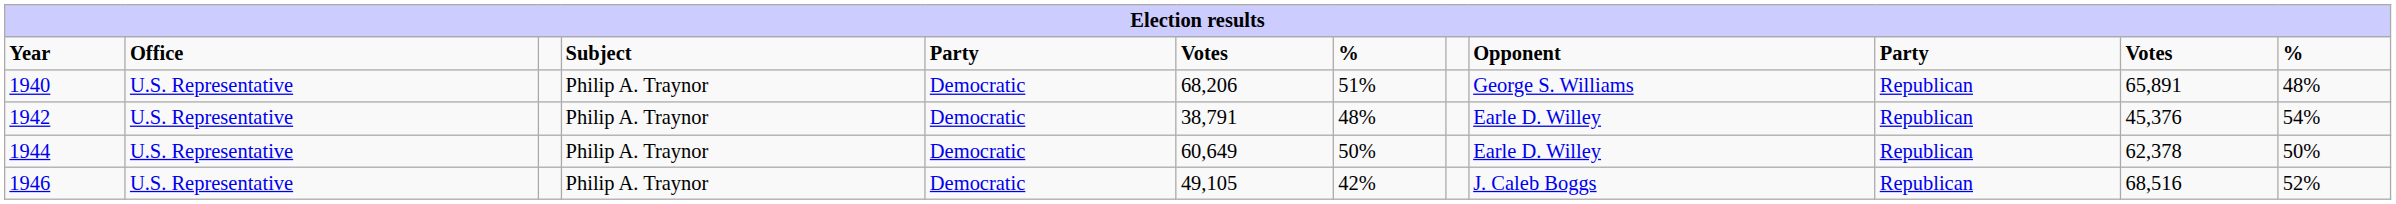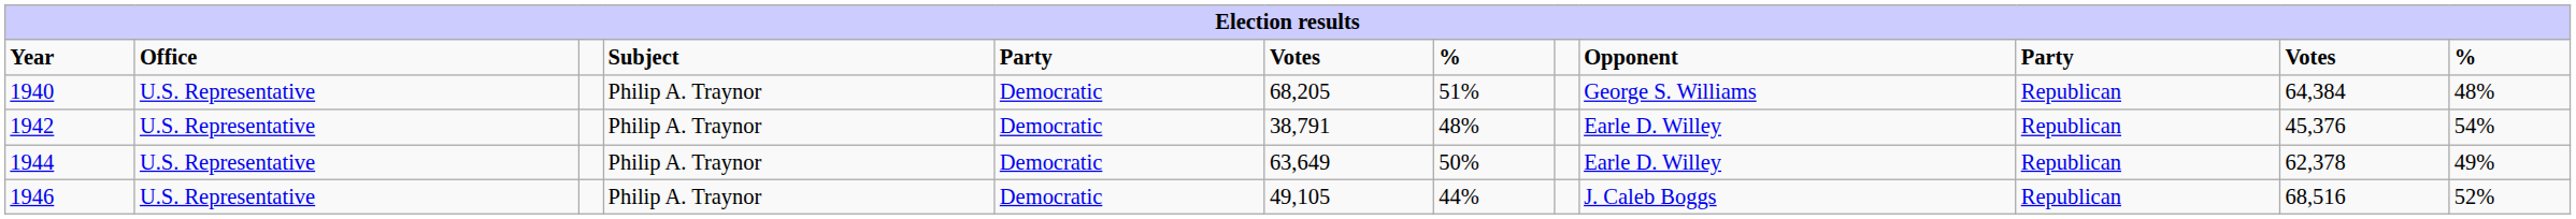 <table class=wikitable style="width: 94%" style="text-align: center;" align="center">
 <tr bgcolor=#cccccc>
 <th colspan=12 style="background: #ccccff;">Election results</th>
 </tr>
 <tr>
 <td><strong>Year</strong></td>
 <td><strong>Office</strong></td>
 <td></td>
 <td><strong>Subject</strong></td>
 <td><strong>Party</strong></td>
 <td><strong>Votes</strong></td>
 <td><strong>%</strong></td>
 <td></td>
 <td><strong>Opponent</strong></td>
 <td><strong>Party</strong></td>
 <td><strong>Votes</strong></td>
 <td><strong>%</strong></td>
 </tr>
 <tr>
 <td><a href='#'>1940</a></td>
 <td><a href='#'>U.S. Representative</a></td>
 <td></td>
 <td>Philip A. Traynor</td>
 <td><a href='#'>Democratic</a></td>
-<td>68,206</td>
+<td>68,205</td>
 <td>51%</td>
 <td></td>
 <td><a href='#'>George S. Williams</a></td>
 <td><a href='#'>Republican</a></td>
-<td>65,891</td>
+<td>64,384</td>
 <td>48%</td>
 </tr>
 <tr>
 <td><a href='#'>1942</a></td>
 <td><a href='#'>U.S. Representative</a></td>
 <td></td>
 <td>Philip A. Traynor</td>
 <td><a href='#'>Democratic</a></td>
 <td>38,791</td>
 <td>48%</td>
 <td></td>
 <td><a href='#'>Earle D. Willey</a></td>
 <td><a href='#'>Republican</a></td>
 <td>45,376</td>
 <td>54%</td>
 </tr>
 <tr>
 <td><a href='#'>1944</a></td>
 <td><a href='#'>U.S. Representative</a></td>
 <td></td>
 <td>Philip A. Traynor</td>
 <td><a href='#'>Democratic</a></td>
-<td>60,649</td>
+<td>63,649</td>
 <td>50%</td>
 <td></td>
 <td><a href='#'>Earle D. Willey</a></td>
 <td><a href='#'>Republican</a></td>
 <td>62,378</td>
-<td>50%</td>
+<td>49%</td>
 </tr>
 <tr>
 <td><a href='#'>1946</a></td>
 <td><a href='#'>U.S. Representative</a></td>
 <td></td>
 <td>Philip A. Traynor</td>
 <td><a href='#'>Democratic</a></td>
 <td>49,105</td>
-<td>42%</td>
+<td>44%</td>
 <td></td>
 <td><a href='#'>J. Caleb Boggs</a></td>
 <td><a href='#'>Republican</a></td>
 <td>68,516</td>
 <td>52%</td>
 </tr>
 </table>
